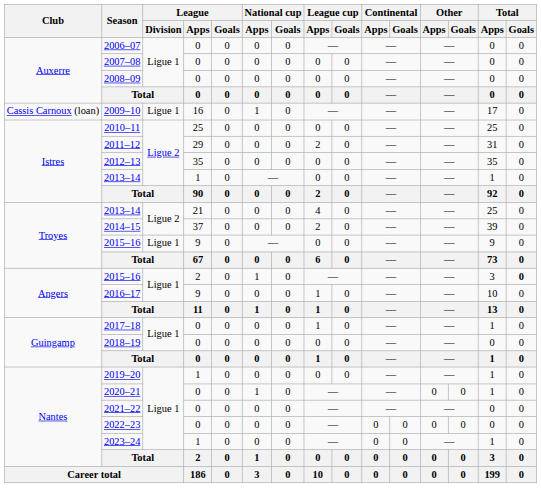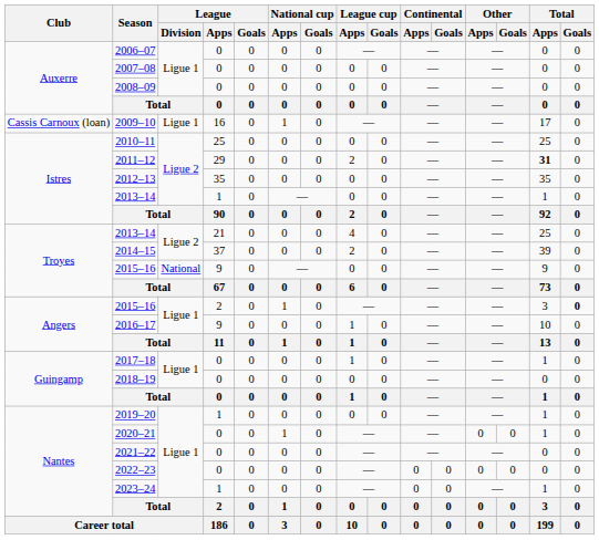 <table class="wikitable" style="text-align: center;">
 <tr>
 <th rowspan="2">Club</th>
 <th rowspan="2">Season</th>
 <th colspan="3">League</th>
 <th colspan="2">National cup</th>
 <th colspan="2">League cup</th>
 <th colspan="2">Continental</th>
 <th colspan="2">Other</th>
 <th colspan="2">Total</th>
 </tr>
 <tr>
 <th>Division</th>
 <th>Apps</th>
 <th>Goals</th>
 <th>Apps</th>
 <th>Goals</th>
 <th>Apps</th>
 <th>Goals</th>
 <th>Apps</th>
 <th>Goals</th>
 <th>Apps</th>
 <th>Goals</th>
 <th>Apps</th>
 <th>Goals</th>
 </tr>
 <tr>
 <td rowspan="4"><a href='#'>Auxerre</a></td>
 <td><a href='#'>2006–07</a></td>
 <td rowspan="3">Ligue 1</td>
 <td>0</td>
 <td>0</td>
 <td>0</td>
 <td>0</td>
 <td colspan="2">—</td>
 <td colspan="2">—</td>
 <td colspan="2">—</td>
 <td>0</td>
 <td>0</td>
 </tr>
 <tr>
 <td><a href='#'>2007–08</a></td>
 <td>0</td>
 <td>0</td>
 <td>0</td>
 <td>0</td>
 <td>0</td>
 <td>0</td>
 <td colspan="2">—</td>
 <td colspan="2">—</td>
 <td>0</td>
 <td>0</td>
 </tr>
 <tr>
 <td><a href='#'>2008–09</a></td>
 <td>0</td>
 <td>0</td>
 <td>0</td>
 <td>0</td>
 <td>0</td>
 <td>0</td>
 <td colspan="2">—</td>
 <td colspan="2">—</td>
 <td>0</td>
 <td>0</td>
 </tr>
 <tr>
 <th colspan="2">Total</th>
 <th>0</th>
 <th>0</th>
 <th>0</th>
 <th>0</th>
 <th>0</th>
 <th>0</th>
 <th colspan="2">—</th>
 <th colspan="2">—</th>
 <th>0</th>
 <th>0</th>
 </tr>
 <tr>
 <td><a href='#'>Cassis Carnoux</a> (loan)</td>
 <td><a href='#'>2009–10</a></td>
 <td>Ligue 1</td>
 <td>16</td>
 <td>0</td>
 <td>1</td>
 <td>0</td>
 <td colspan="2">—</td>
 <td colspan="2">—</td>
 <td colspan="2">—</td>
 <td>17</td>
 <td>0</td>
 </tr>
 <tr>
 <td rowspan="5"><a href='#'>Istres</a></td>
 <td><a href='#'>2010–11</a></td>
 <td rowspan="4"><a href='#'>Ligue 2</a></td>
 <td>25</td>
 <td>0</td>
 <td>0</td>
 <td>0</td>
 <td>0</td>
 <td>0</td>
 <td colspan="2">—</td>
 <td colspan="2">—</td>
 <td>25</td>
 <td>0</td>
 </tr>
 <tr>
 <td><a href='#'>2011–12</a></td>
 <td>29</td>
 <td>0</td>
 <td>0</td>
 <td>0</td>
 <td>2</td>
 <td>0</td>
 <td colspan="2">—</td>
 <td colspan="2">—</td>
-<td>31</td>
+<td><strong>31</strong></td>
 <td>0</td>
 </tr>
 <tr>
 <td><a href='#'>2012–13</a></td>
 <td>35</td>
 <td>0</td>
 <td>0</td>
 <td>0</td>
 <td>0</td>
 <td>0</td>
 <td colspan="2">—</td>
 <td colspan="2">—</td>
 <td>35</td>
 <td>0</td>
 </tr>
 <tr>
 <td><a href='#'>2013–14</a></td>
 <td>1</td>
 <td>0</td>
 <td colspan="2">—</td>
 <td>0</td>
 <td>0</td>
 <td colspan="2">—</td>
 <td colspan="2">—</td>
 <td>1</td>
 <td>0</td>
 </tr>
 <tr>
 <th colspan="2">Total</th>
 <th>90</th>
 <th>0</th>
 <th>0</th>
 <th>0</th>
 <th>2</th>
 <th>0</th>
 <th colspan="2">—</th>
 <th colspan="2">—</th>
 <th>92</th>
 <th>0</th>
 </tr>
 <tr>
 <td rowspan="4"><a href='#'>Troyes</a></td>
 <td><a href='#'>2013–14</a></td>
 <td rowspan="2">Ligue 2</td>
 <td>21</td>
 <td>0</td>
 <td>0</td>
 <td>0</td>
 <td>4</td>
 <td>0</td>
 <td colspan="2">—</td>
 <td colspan="2">—</td>
 <td>25</td>
 <td>0</td>
 </tr>
 <tr>
 <td><a href='#'>2014–15</a></td>
 <td>37</td>
 <td>0</td>
 <td>0</td>
 <td>0</td>
 <td>2</td>
 <td>0</td>
 <td colspan="2">—</td>
 <td colspan="2">—</td>
 <td>39</td>
 <td>0</td>
 </tr>
 <tr>
 <td><a href='#'>2015–16</a></td>
-<td>Ligue 1</td>
+<td><a href='#'>National</a></td>
 <td>9</td>
 <td>0</td>
 <td colspan="2">—</td>
 <td>0</td>
 <td>0</td>
 <td colspan="2">—</td>
 <td colspan="2">—</td>
 <td>9</td>
 <td>0</td>
 </tr>
 <tr>
 <th colspan="2">Total</th>
 <th>67</th>
 <th>0</th>
 <th>0</th>
 <th>0</th>
 <th>6</th>
 <th>0</th>
 <th colspan="2">—</th>
 <th colspan="2">—</th>
 <th>73</th>
 <th>0</th>
 </tr>
 <tr>
 <td rowspan="3"><a href='#'>Angers</a></td>
 <td><a href='#'>2015–16</a></td>
 <td rowspan="2">Ligue 1</td>
 <td>2</td>
 <td>0</td>
 <td>1</td>
 <td>0</td>
 <td colspan="2">—</td>
 <td colspan="2">—</td>
 <td colspan="2">—</td>
 <td>3</td>
 <td><strong>0</strong></td>
 </tr>
 <tr>
 <td><a href='#'>2016–17</a></td>
 <td>9</td>
 <td>0</td>
 <td>0</td>
 <td>0</td>
 <td>1</td>
 <td>0</td>
 <td colspan="2">—</td>
 <td colspan="2">—</td>
 <td>10</td>
 <td>0</td>
 </tr>
 <tr>
 <th colspan="2">Total</th>
 <th>11</th>
 <th>0</th>
 <th>1</th>
 <th>0</th>
 <th>1</th>
 <th>0</th>
 <th colspan="2">—</th>
 <th colspan="2">—</th>
 <th>13</th>
 <th>0</th>
 </tr>
 <tr>
 <td rowspan="3"><a href='#'>Guingamp</a></td>
 <td><a href='#'>2017–18</a></td>
 <td rowspan="2">Ligue 1</td>
 <td>0</td>
 <td>0</td>
 <td>0</td>
 <td>0</td>
 <td>1</td>
 <td>0</td>
 <td colspan="2">—</td>
 <td colspan="2">—</td>
 <td>1</td>
 <td>0</td>
 </tr>
 <tr>
 <td><a href='#'>2018–19</a></td>
 <td>0</td>
 <td>0</td>
 <td>0</td>
 <td>0</td>
 <td>0</td>
 <td>0</td>
 <td colspan="2">—</td>
 <td colspan="2">—</td>
 <td>0</td>
 <td>0</td>
 </tr>
 <tr>
 <th colspan="2">Total</th>
 <th>0</th>
 <th>0</th>
 <th>0</th>
 <th>0</th>
 <th>1</th>
 <th>0</th>
 <th colspan="2">—</th>
 <th colspan="2">—</th>
 <th>1</th>
 <th>0</th>
 </tr>
 <tr>
 <td rowspan="6"><a href='#'>Nantes</a></td>
 <td><a href='#'>2019–20</a></td>
 <td rowspan="5">Ligue 1</td>
 <td>1</td>
 <td>0</td>
 <td>0</td>
 <td>0</td>
 <td>0</td>
 <td>0</td>
 <td colspan="2">—</td>
 <td colspan="2">—</td>
 <td>1</td>
 <td>0</td>
 </tr>
 <tr>
 <td><a href='#'>2020–21</a></td>
 <td>0</td>
 <td>0</td>
 <td>1</td>
 <td>0</td>
 <td colspan="2">—</td>
 <td colspan="2">—</td>
 <td>0</td>
 <td>0</td>
 <td>1</td>
 <td>0</td>
 </tr>
 <tr>
 <td><a href='#'>2021–22</a></td>
 <td>0</td>
 <td>0</td>
 <td>0</td>
 <td>0</td>
 <td colspan="2">—</td>
 <td colspan="2">—</td>
 <td colspan="2">—</td>
 <td>0</td>
 <td>0</td>
 </tr>
 <tr>
 <td><a href='#'>2022–23</a></td>
 <td>0</td>
 <td>0</td>
 <td>0</td>
 <td>0</td>
 <td colspan="2">—</td>
 <td>0</td>
 <td>0</td>
 <td>0</td>
 <td>0</td>
 <td>0</td>
 <td>0</td>
 </tr>
 <tr>
 <td><a href='#'>2023–24</a></td>
 <td>1</td>
 <td>0</td>
 <td>0</td>
 <td>0</td>
 <td colspan="2">—</td>
 <td>0</td>
 <td>0</td>
 <td colspan="2">—</td>
 <td>1</td>
 <td>0</td>
 </tr>
 <tr>
 <th colspan="2">Total</th>
 <th>2</th>
 <th>0</th>
 <th>1</th>
 <th>0</th>
 <th>0</th>
 <th>0</th>
 <th>0</th>
 <th>0</th>
 <th>0</th>
 <th>0</th>
 <th>3</th>
 <th>0</th>
 </tr>
 <tr>
 <th colspan="3">Career total</th>
 <th>186</th>
 <th>0</th>
 <th>3</th>
 <th>0</th>
 <th>10</th>
 <th>0</th>
 <th>0</th>
 <th>0</th>
 <th>0</th>
 <th>0</th>
 <th>199</th>
 <th>0</th>
 </tr>
 </table>
